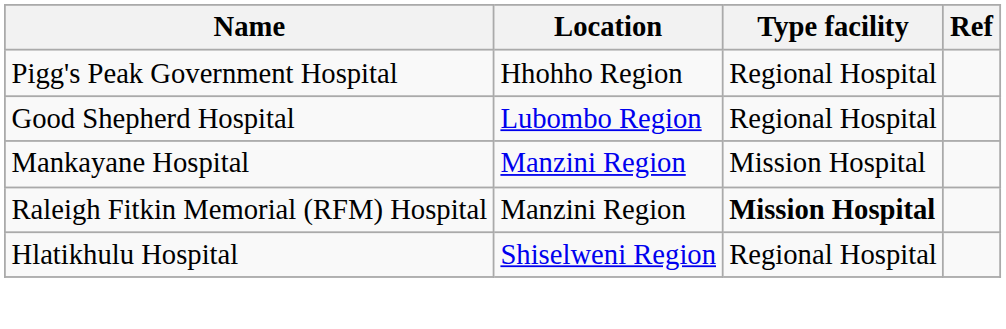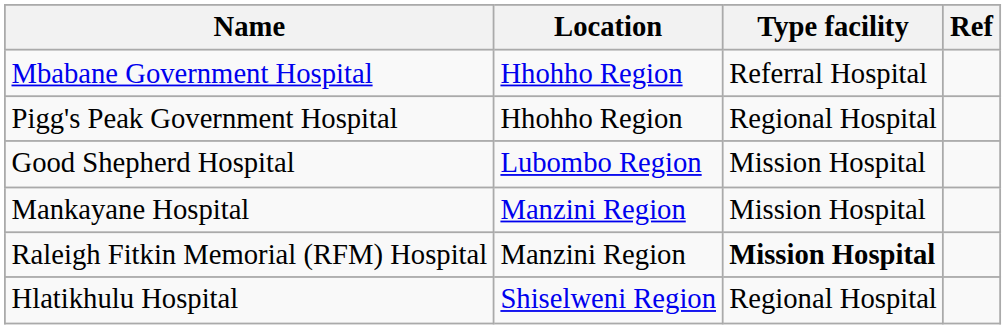 <table class="wikitable sortable plainrowheaders" summary="Medical facilities in Eswanti">
 <tr>
 <th>Name</th>
 <th>Location</th>
 <th>Type facility</th>
 <th>Ref</th>
+</tr>
+<tr>
+<td><a href='#'>Mbabane Government Hospital</a></td>
+<td><a href='#'>Hhohho Region</a></td>
+<td>Referral Hospital</td>
+<td></td>
 </tr>
 <tr>
 <td>Pigg's Peak Government Hospital</td>
 <td>Hhohho Region</td>
 <td>Regional Hospital</td>
 <td></td>
 </tr>
 <tr>
 <td>Good Shepherd Hospital</td>
 <td><a href='#'>Lubombo Region</a></td>
-<td>Regional Hospital</td>
+<td>Mission Hospital</td>
 <td></td>
 </tr>
 <tr>
 <td>Mankayane Hospital</td>
 <td><a href='#'>Manzini Region</a></td>
 <td>Mission Hospital</td>
 <td></td>
 </tr>
 <tr>
 <td>Raleigh Fitkin Memorial (RFM) Hospital</td>
 <td>Manzini Region</td>
 <td><strong>Mission Hospital</strong></td>
 <td></td>
 </tr>
 <tr>
 <td>Hlatikhulu Hospital</td>
 <td><a href='#'>Shiselweni Region</a></td>
 <td>Regional Hospital</td>
 <td></td>
 </tr>
 </table>
